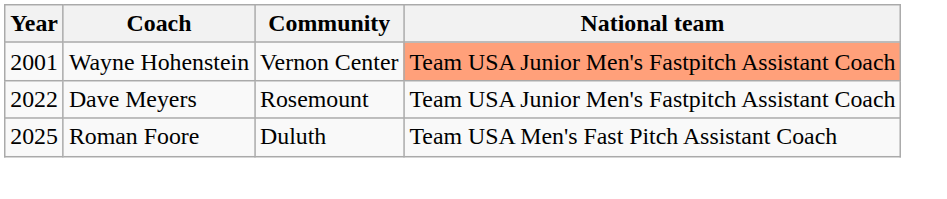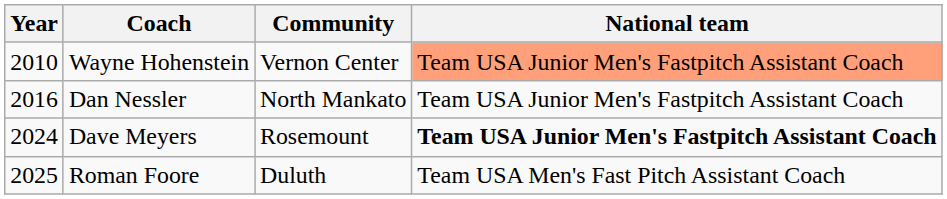 <table class="wikitable">
 <tr>
 <th>Year</th>
 <th>Coach</th>
 <th>Community</th>
 <th>National team</th>
 </tr>
 <tr>
-<td>2001</td>
+<td>2010</td>
 <td>Wayne Hohenstein</td>
 <td>Vernon Center</td>
 <td style="background: lightsalmon;">Team USA Junior Men's Fastpitch Assistant Coach</td>
 </tr>
 <tr>
-<td>2022</td>
+<td>2016</td>
+<td>Dan Nessler</td>
+<td>North Mankato</td>
+<td>Team USA Junior Men's Fastpitch Assistant Coach</td>
+</tr>
+<tr>
+<td>2024</td>
 <td>Dave Meyers</td>
 <td>Rosemount</td>
-<td>Team USA Junior Men's Fastpitch Assistant Coach</td>
+<td><strong>Team USA Junior Men's Fastpitch Assistant Coach</strong></td>
 </tr>
 <tr>
 <td>2025</td>
 <td>Roman Foore</td>
 <td>Duluth</td>
 <td>Team USA Men's Fast Pitch Assistant Coach</td>
 </tr>
 </table>
